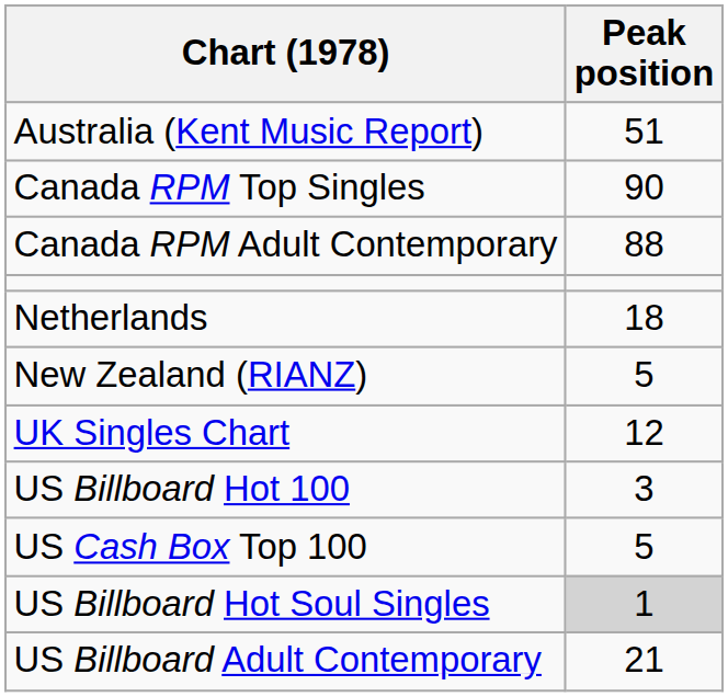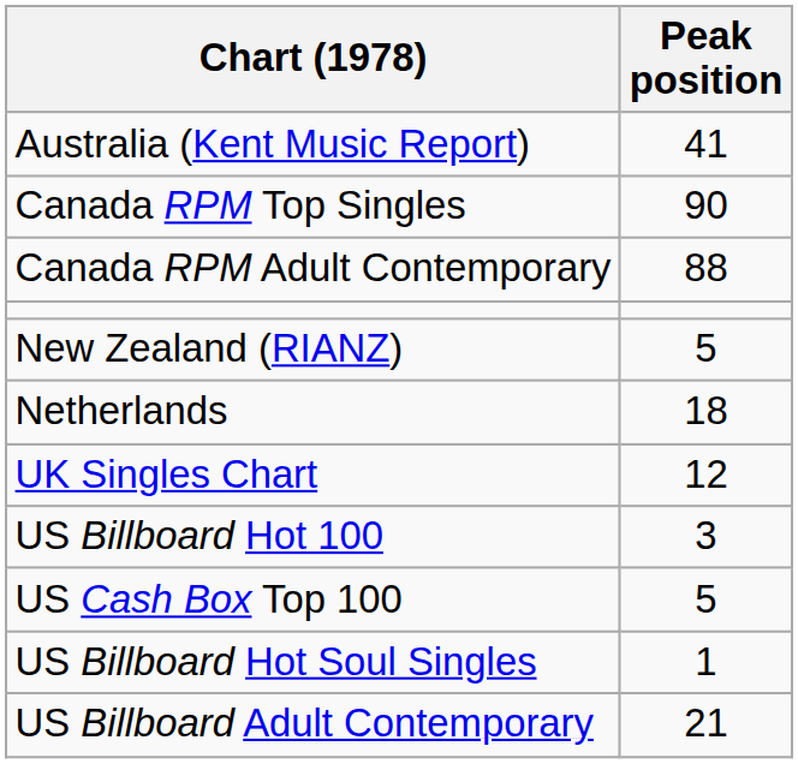 <table class="wikitable sortable">
 <tr>
 <th>Chart (1978)</th>
 <th>Peak<br>position</th>
 </tr>
 <tr>
 <td>Australia (<a href='#'>Kent Music Report</a>)</td>
-<td style="text-align:center;">51</td>
+<td style="text-align:center;">41</td>
 </tr>
 <tr>
 <td>Canada <em><a href='#'>RPM</a></em> Top Singles</td>
 <td style="text-align:center;">90</td>
 </tr>
 <tr>
 <td>Canada <em>RPM</em> Adult Contemporary</td>
 <td style="text-align:center;">88</td>
 </tr>
 <tr>
 <td></td>
 </tr>
 <tr>
+<td>New Zealand (<a href='#'>RIANZ</a>)</td>
+<td style="text-align:center;">5</td>
+</tr>
+<tr>
 <td>Netherlands</td>
 <td style="text-align:center;">18</td>
-</tr>
-<tr>
-<td>New Zealand (<a href='#'>RIANZ</a>)</td>
-<td style="text-align:center;">5</td>
 </tr>
 <tr>
 <td><a href='#'>UK Singles Chart</a></td>
 <td style="text-align:center;">12</td>
 </tr>
 <tr>
 <td>US <em>Billboard</em> <a href='#'>Hot 100</a></td>
 <td style="text-align:center;">3</td>
 </tr>
 <tr>
 <td>US <em><a href='#'>Cash Box</a></em> Top 100</td>
 <td style="text-align:center;">5</td>
 </tr>
 <tr>
 <td>US <em>Billboard</em> <a href='#'>Hot Soul Singles</a></td>
-<td style="background: lightgrey; text-align:center;">1</td>
+<td style="text-align:center;">1</td>
 </tr>
 <tr>
 <td>US <em>Billboard</em> <a href='#'>Adult Contemporary</a></td>
 <td align="center">21</td>
 </tr>
 </table>
